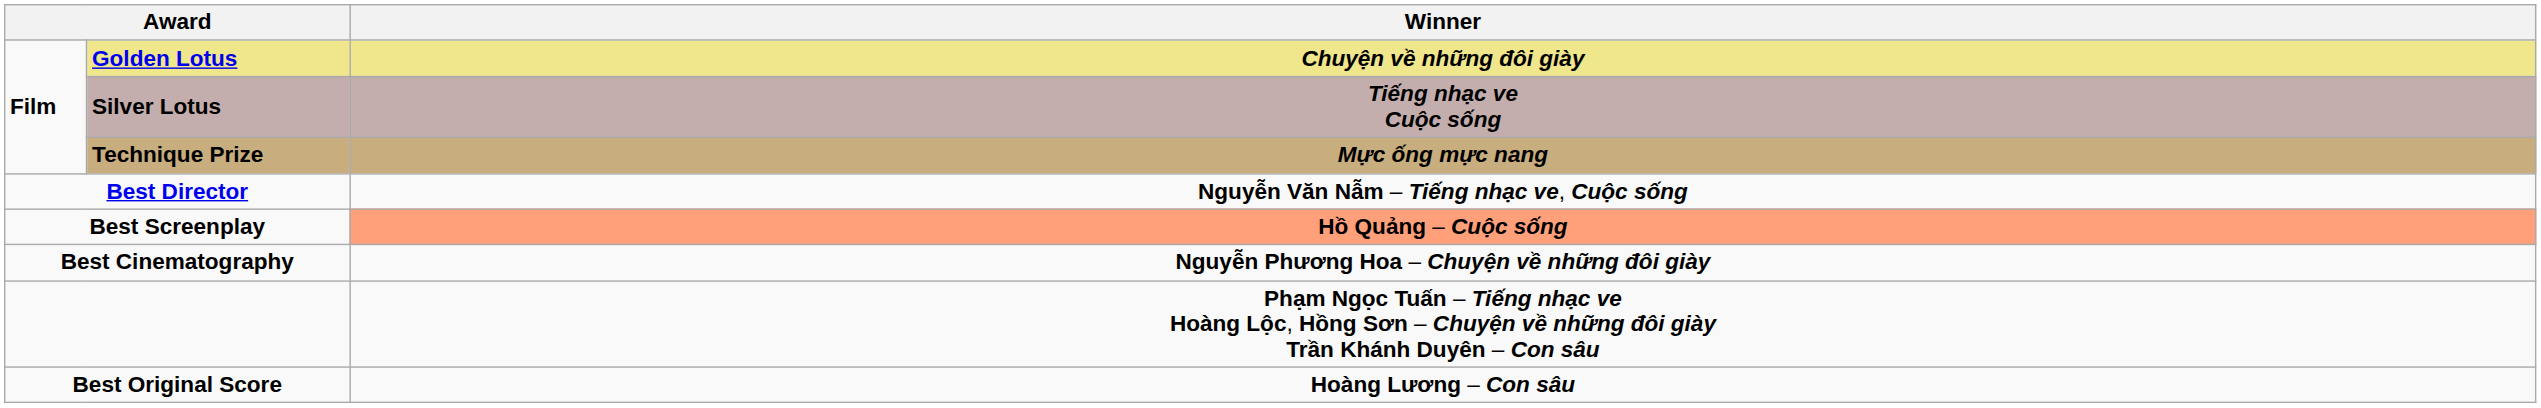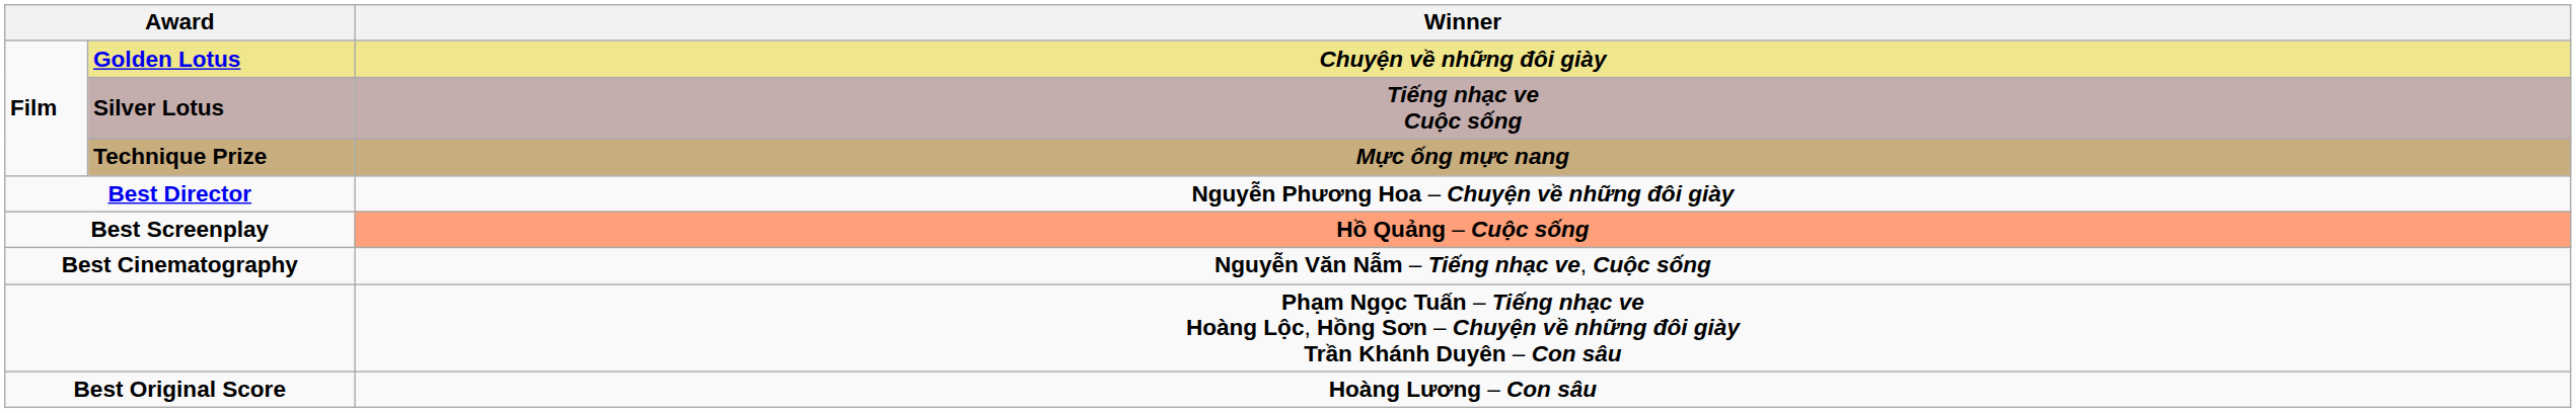 <table class=wikitable>
 <tr>
 <th width="12%" colspan="2">Award</th>
 <th width="76%">Winner</th>
 </tr>
 <tr>
 <td rowspan="3"><strong>Film</strong></td>
 <td style="background:#F0E68C"><strong><a href='#'>Golden Lotus</a></strong></td>
 <td style="background:#F0E68C" align=center><strong><em>Chuyện về những đôi giày</em></strong></td>
 </tr>
 <tr>
 <td style="background:#C4AEAD"><strong>Silver Lotus</strong></td>
 <td style="background:#C4AEAD" align=center><strong><em>Tiếng nhạc ve</em></strong><br><strong><em>Cuộc sống</em></strong></td>
 </tr>
 <tr>
 <td style="background:#C8AD7F"><strong>Technique Prize</strong></td>
 <td style="background:#C8AD7F" align=center><strong><em>Mực ống mực nang</em></strong></td>
 </tr>
 <tr>
 <td colspan="2" align=center><strong><a href='#'>Best Director</a></strong></td>
-<td align=center><strong>Nguyễn Văn Nẫm</strong> – <strong><em>Tiếng nhạc ve</em></strong>, <strong><em>Cuộc sống</em></strong></td>
+<td align=center><strong>Nguyễn Phương Hoa</strong> – <strong><em>Chuyện về những đôi giày</em></strong></td>
 </tr>
 <tr>
 <td colspan="2" align=center><strong>Best Screenplay</strong></td>
 <td align=center style="background: lightsalmon;"><strong>Hồ Quảng</strong> – <strong><em>Cuộc sống</em></strong></td>
 </tr>
 <tr>
 <td colspan="2" align=center><strong>Best Cinematography</strong></td>
-<td align=center><strong>Nguyễn Phương Hoa</strong> – <strong><em>Chuyện về những đôi giày</em></strong></td>
+<td align=center><strong>Nguyễn Văn Nẫm</strong> – <strong><em>Tiếng nhạc ve</em></strong>, <strong><em>Cuộc sống</em></strong></td>
 </tr>
 <tr>
 <td colspan="2" align=center><strong></strong></td>
 <td align=center><strong>Phạm Ngọc Tuấn</strong> – <strong><em>Tiếng nhạc ve</em></strong><br><strong>Hoàng Lộc</strong>, <strong>Hồng Sơn</strong> – <strong><em>Chuyện về những đôi giày</em></strong><br><strong>Trần Khánh Duyên</strong> – <strong><em>Con sâu</em></strong></td>
 </tr>
 <tr>
 <td colspan="2" align=center><strong>Best Original Score</strong></td>
 <td align=center><strong>Hoàng Lương</strong> – <strong><em>Con sâu</em></strong></td>
 </tr>
 </table>
